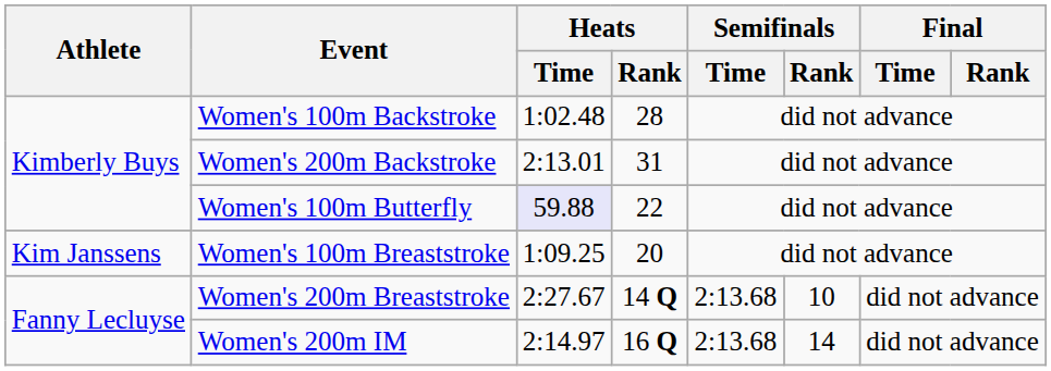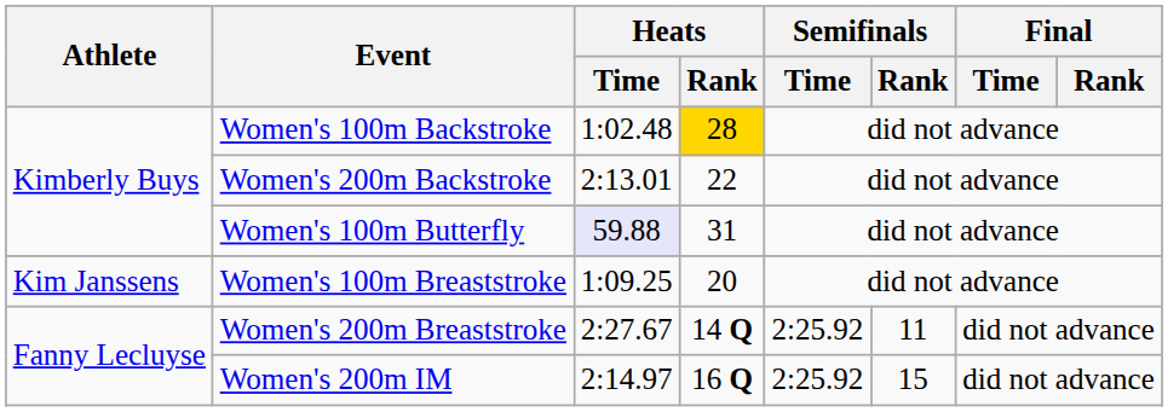 <table class=wikitable style="font-size:90%">
 <tr>
 <th rowspan="2">Athlete</th>
 <th rowspan="2">Event</th>
 <th colspan="2">Heats</th>
 <th colspan="2">Semifinals</th>
 <th colspan="2">Final</th>
 </tr>
 <tr>
 <th>Time</th>
 <th>Rank</th>
 <th>Time</th>
 <th>Rank</th>
 <th>Time</th>
 <th>Rank</th>
 </tr>
 <tr>
 <td rowspan="3"><a href='#'>Kimberly Buys</a></td>
 <td><a href='#'>Women's 100m Backstroke</a></td>
 <td align=center>1:02.48</td>
-<td align=center>28</td>
+<td align=center style="background: gold;">28</td>
 <td align=center colspan=4>did not advance</td>
 </tr>
 <tr>
 <td><a href='#'>Women's 200m Backstroke</a></td>
 <td align=center>2:13.01</td>
-<td align=center>31</td>
+<td align=center>22</td>
 <td align=center colspan=4>did not advance</td>
 </tr>
 <tr>
 <td><a href='#'>Women's 100m Butterfly</a></td>
 <td align=center style="background: lavender;">59.88</td>
-<td align=center>22</td>
+<td align=center>31</td>
 <td align=center colspan=4>did not advance</td>
 </tr>
 <tr>
 <td rowspan="1"><a href='#'>Kim Janssens</a></td>
 <td><a href='#'>Women's 100m Breaststroke</a></td>
 <td align=center>1:09.25</td>
 <td align=center>20</td>
 <td align=center colspan=4>did not advance</td>
 </tr>
 <tr>
 <td rowspan="2"><a href='#'>Fanny Lecluyse</a></td>
 <td><a href='#'>Women's 200m Breaststroke</a></td>
 <td align=center>2:27.67</td>
 <td align=center>14 <strong>Q</strong></td>
-<td align=center>2:13.68</td>
-<td align=center>10</td>
+<td align=center>2:25.92</td>
+<td align=center>11</td>
 <td align=center colspan=2>did not advance</td>
 </tr>
 <tr>
 <td><a href='#'>Women's 200m IM</a></td>
 <td align=center>2:14.97</td>
 <td align=center>16 <strong>Q</strong></td>
-<td align=center>2:13.68</td>
-<td align=center>14</td>
+<td align=center>2:25.92</td>
+<td align=center>15</td>
 <td align=center colspan=2>did not advance</td>
 </tr>
 </table>
